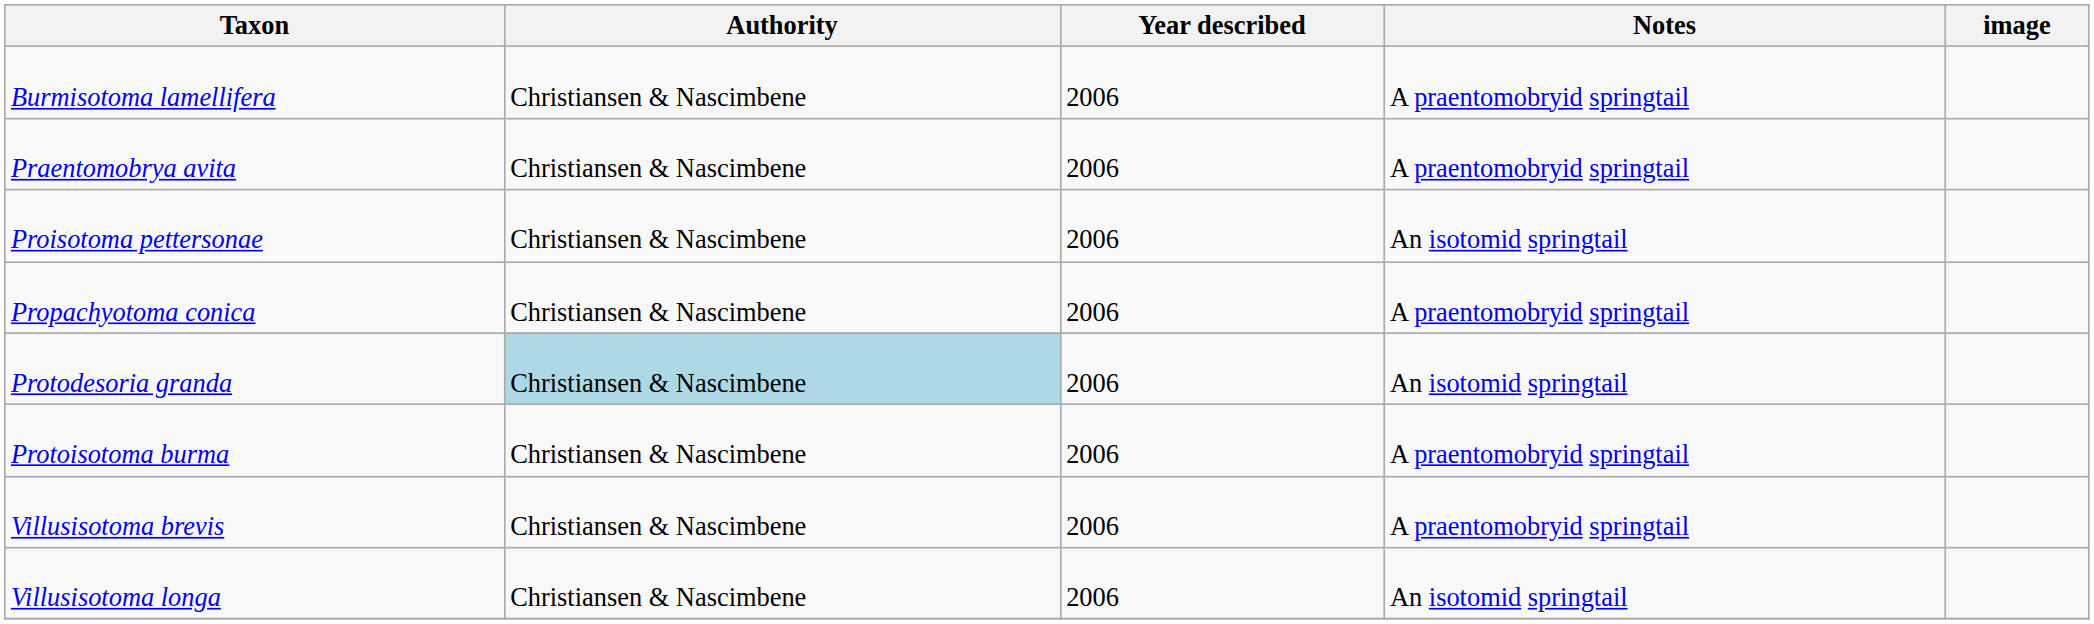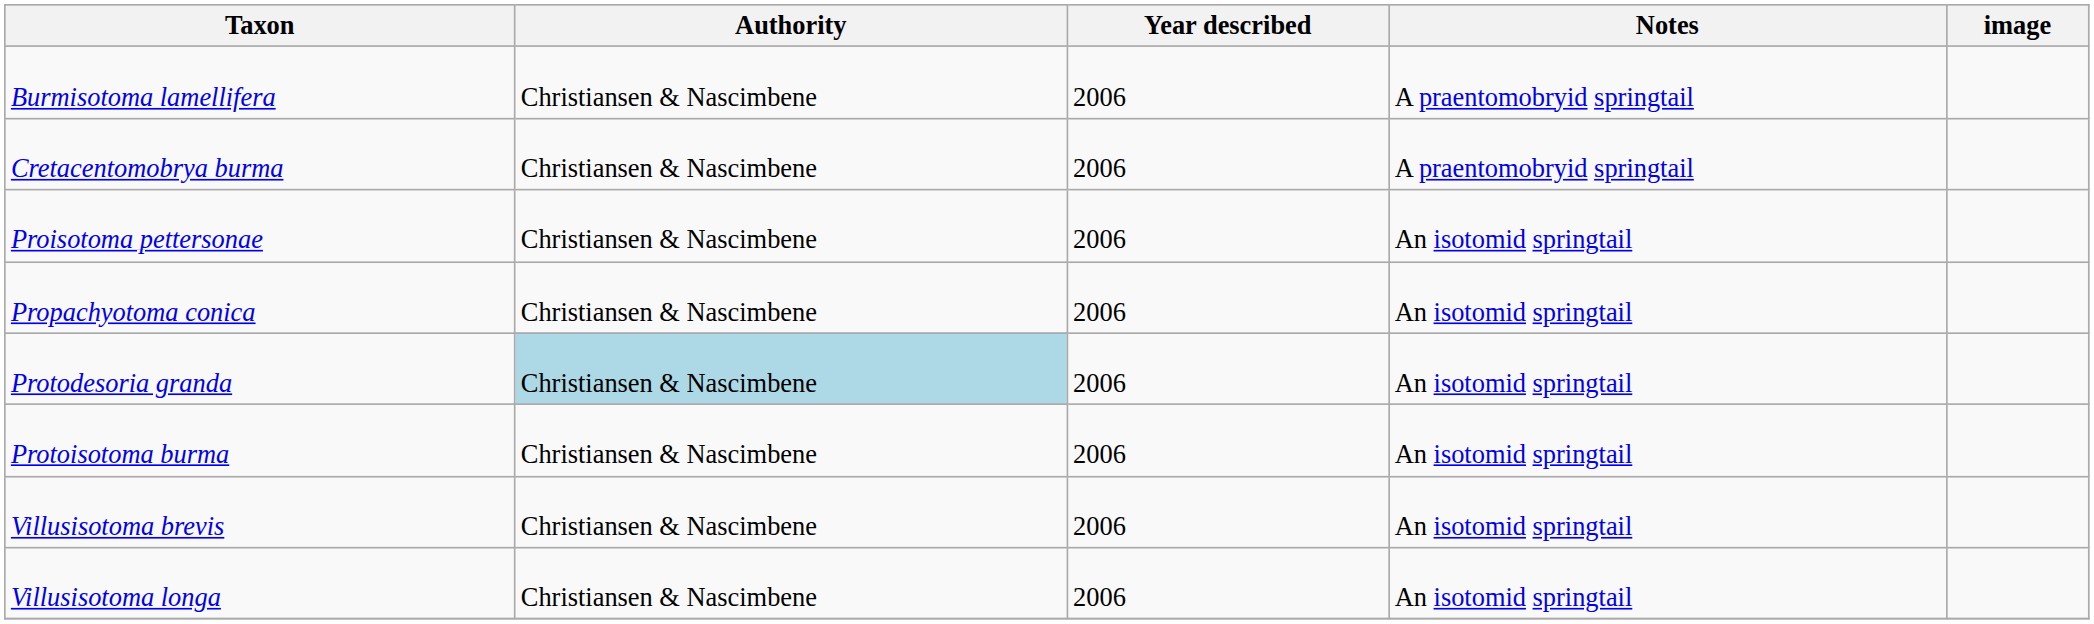 <table class="wikitable sortable" align="center" width="100%">
 <tr>
 <th>Taxon</th>
 <th>Authority</th>
 <th>Year described</th>
 <th>Notes</th>
 <th>image</th>
 </tr>
 <tr>
 <td><br><em><a href='#'>Burmisotoma lamellifera</a></em></td>
 <td><br>Christiansen & Nascimbene</td>
 <td><br>2006</td>
 <td><br>A <a href='#'>praentomobryid</a> <a href='#'>springtail</a></td>
 <td></td>
 </tr>
 <tr>
-<td><br><em><a href='#'>Praentomobrya avita</a></em></td>
+<td><br><em><a href='#'>Cretacentomobrya burma</a></em></td>
 <td><br>Christiansen & Nascimbene</td>
 <td><br>2006</td>
 <td><br>A <a href='#'>praentomobryid</a> <a href='#'>springtail</a></td>
 <td></td>
 </tr>
 <tr>
 <td><br><em><a href='#'>Proisotoma pettersonae</a></em></td>
 <td><br>Christiansen & Nascimbene</td>
 <td><br>2006</td>
 <td><br>An <a href='#'>isotomid</a> <a href='#'>springtail</a></td>
 <td></td>
 </tr>
 <tr>
 <td><br><em><a href='#'>Propachyotoma conica</a></em></td>
 <td><br>Christiansen & Nascimbene</td>
 <td><br>2006</td>
-<td><br>A <a href='#'>praentomobryid</a> <a href='#'>springtail</a></td>
+<td><br>An <a href='#'>isotomid</a> <a href='#'>springtail</a></td>
 <td></td>
 </tr>
 <tr>
 <td><br><em><a href='#'>Protodesoria granda</a></em></td>
 <td style="background: lightblue;"><br>Christiansen & Nascimbene</td>
 <td><br>2006</td>
 <td><br>An <a href='#'>isotomid</a> <a href='#'>springtail</a></td>
 <td></td>
 </tr>
 <tr>
 <td><br><em><a href='#'>Protoisotoma burma</a></em></td>
 <td><br>Christiansen & Nascimbene</td>
 <td><br>2006</td>
-<td><br>A <a href='#'>praentomobryid</a> <a href='#'>springtail</a></td>
+<td><br>An <a href='#'>isotomid</a> <a href='#'>springtail</a></td>
 <td></td>
 </tr>
 <tr>
 <td><br><em><a href='#'>Villusisotoma brevis</a></em></td>
 <td><br>Christiansen & Nascimbene</td>
 <td><br>2006</td>
-<td><br>A <a href='#'>praentomobryid</a> <a href='#'>springtail</a></td>
+<td><br>An <a href='#'>isotomid</a> <a href='#'>springtail</a></td>
 <td></td>
 </tr>
 <tr>
 <td><br><em><a href='#'>Villusisotoma longa</a></em></td>
 <td><br>Christiansen & Nascimbene</td>
 <td><br>2006</td>
 <td><br>An <a href='#'>isotomid</a> <a href='#'>springtail</a></td>
 <td></td>
 </tr>
 <tr>
 </tr>
 </table>
